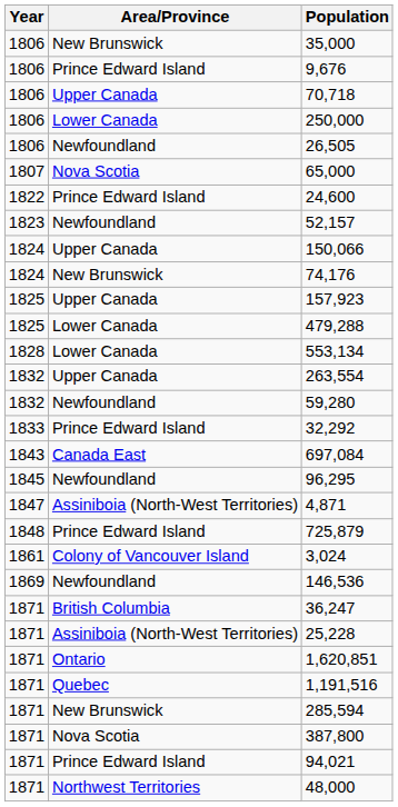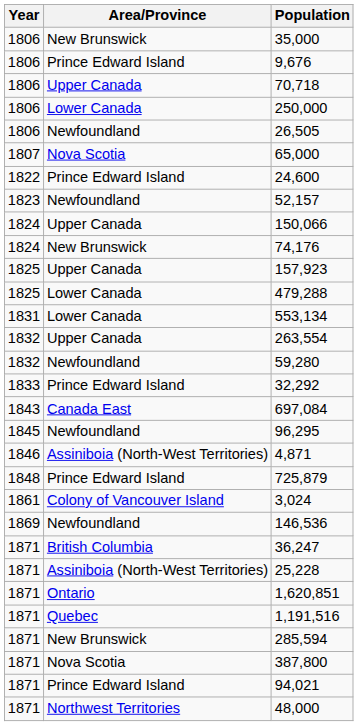 <table class="wikitable sortable sticky-header" style=text-align:left" style="margin:1em auto;">
 <tr>
 <th scope="col">Year</th>
 <th scope="col">Area/Province</th>
 <th scope="col">Population</th>
 </tr>
 <tr>
 <td>1806</td>
 <td>New Brunswick</td>
 <td>35,000</td>
 </tr>
 <tr>
 <td>1806</td>
 <td>Prince Edward Island</td>
 <td>9,676</td>
 </tr>
 <tr>
 <td>1806</td>
 <td><a href='#'>Upper Canada</a></td>
 <td>70,718</td>
 </tr>
 <tr>
 <td>1806</td>
 <td><a href='#'>Lower Canada</a></td>
 <td>250,000</td>
 </tr>
 <tr>
 <td>1806</td>
 <td>Newfoundland</td>
 <td>26,505</td>
 </tr>
 <tr>
 <td>1807</td>
 <td><a href='#'>Nova Scotia</a></td>
 <td>65,000</td>
 </tr>
 <tr>
 <td>1822</td>
 <td>Prince Edward Island</td>
 <td>24,600</td>
 </tr>
 <tr>
 <td>1823</td>
 <td>Newfoundland</td>
 <td>52,157</td>
 </tr>
 <tr>
 <td>1824</td>
 <td>Upper Canada</td>
 <td>150,066</td>
 </tr>
 <tr>
 <td>1824</td>
 <td>New Brunswick</td>
 <td>74,176</td>
 </tr>
 <tr>
 <td>1825</td>
 <td>Upper Canada</td>
 <td>157,923</td>
 </tr>
 <tr>
 <td>1825</td>
 <td>Lower Canada</td>
 <td>479,288</td>
 </tr>
 <tr>
-<td>1828</td>
+<td>1831</td>
 <td>Lower Canada</td>
 <td>553,134</td>
 </tr>
 <tr>
 <td>1832</td>
 <td>Upper Canada</td>
 <td>263,554</td>
 </tr>
 <tr>
 <td>1832</td>
 <td>Newfoundland</td>
 <td>59,280</td>
 </tr>
 <tr>
 <td>1833</td>
 <td>Prince Edward Island</td>
 <td>32,292</td>
 </tr>
 <tr>
 <td>1843</td>
 <td><a href='#'>Canada East</a></td>
 <td>697,084</td>
 </tr>
 <tr>
 <td>1845</td>
 <td>Newfoundland</td>
 <td>96,295</td>
 </tr>
 <tr>
-<td>1847</td>
+<td>1846</td>
 <td><a href='#'>Assiniboia</a> (North-West Territories)</td>
 <td>4,871</td>
 </tr>
 <tr>
 <td>1848</td>
 <td>Prince Edward Island</td>
 <td>725,879</td>
 </tr>
 <tr>
 <td>1861</td>
 <td><a href='#'>Colony of Vancouver Island</a></td>
 <td>3,024</td>
 </tr>
 <tr>
 <td>1869</td>
 <td>Newfoundland</td>
 <td>146,536</td>
 </tr>
 <tr>
 <td>1871</td>
 <td><a href='#'>British Columbia</a></td>
 <td>36,247</td>
 </tr>
 <tr>
 <td>1871</td>
 <td><a href='#'>Assiniboia</a> (North-West Territories)</td>
 <td>25,228</td>
 </tr>
 <tr>
 <td>1871</td>
 <td><a href='#'>Ontario</a></td>
 <td>1,620,851</td>
 </tr>
 <tr>
 <td>1871</td>
 <td><a href='#'>Quebec</a></td>
 <td>1,191,516</td>
 </tr>
 <tr>
 <td>1871</td>
 <td>New Brunswick</td>
 <td>285,594</td>
 </tr>
 <tr>
 <td>1871</td>
 <td>Nova Scotia</td>
 <td>387,800</td>
 </tr>
 <tr>
 <td>1871</td>
 <td>Prince Edward Island</td>
 <td>94,021</td>
 </tr>
 <tr>
 <td>1871</td>
 <td><a href='#'>Northwest Territories</a></td>
 <td>48,000</td>
 </tr>
 </table>
